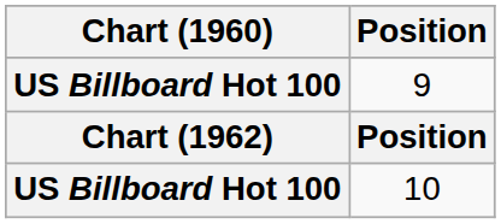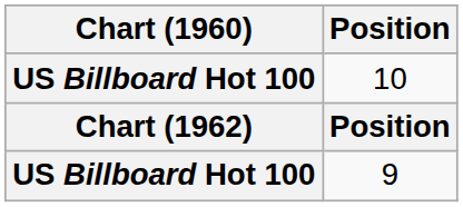 <table class="wikitable plainrowheaders" style="text-align:center">
 <tr>
 <th>Chart (1960)</th>
 <th>Position</th>
 </tr>
 <tr>
 <th scope="row">US <em>Billboard</em> Hot 100</th>
-<td>9</td>
+<td align="center">10</td>
 </tr>
 <tr>
 <th>Chart (1962)</th>
 <th>Position</th>
 </tr>
 <tr>
 <th scope="row">US <em>Billboard</em> Hot 100</th>
-<td align="center">10</td>
+<td>9</td>
 </tr>
 </table>
